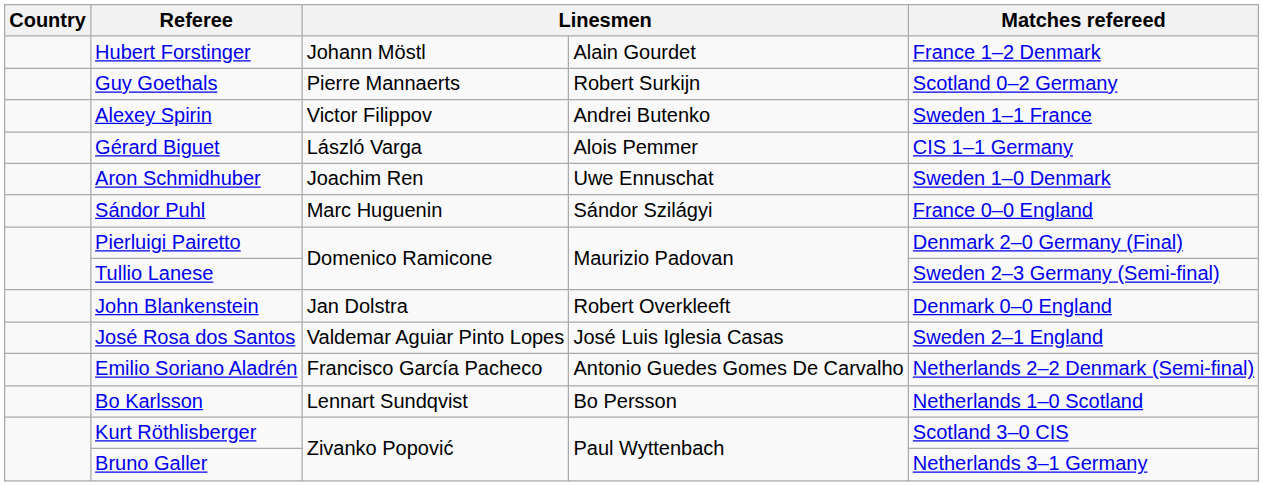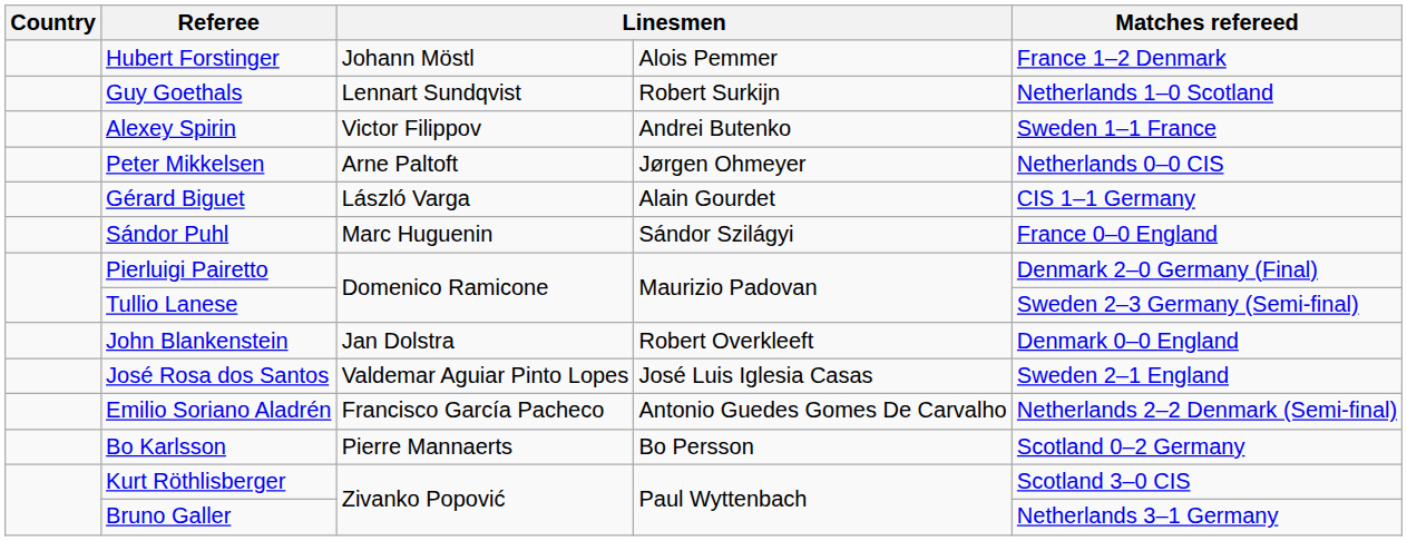 <table class="wikitable">
 <tr>
 <th>Country</th>
 <th>Referee</th>
 <th colspan="2">Linesmen</th>
 <th>Matches refereed</th>
 </tr>
 <tr>
 <td></td>
 <td><a href='#'>Hubert Forstinger</a></td>
 <td>Johann Möstl</td>
-<td>Alain Gourdet</td>
+<td>Alois Pemmer</td>
 <td><a href='#'>France 1–2 Denmark</a></td>
 </tr>
 <tr>
 <td></td>
 <td><a href='#'>Guy Goethals</a></td>
-<td>Pierre Mannaerts</td>
+<td>Lennart Sundqvist</td>
 <td>Robert Surkijn</td>
-<td><a href='#'>Scotland 0–2 Germany</a></td>
+<td><a href='#'>Netherlands 1–0 Scotland</a></td>
 </tr>
 <tr>
 <td></td>
 <td><a href='#'>Alexey Spirin</a></td>
 <td>Victor Filippov</td>
 <td>Andrei Butenko</td>
 <td><a href='#'>Sweden 1–1 France</a></td>
 </tr>
 <tr>
 <td></td>
-<td><a href='#'>Gérard Biguet</a></td>
-<td>László Varga</td>
-<td>Alois Pemmer</td>
-<td><a href='#'>CIS 1–1 Germany</a></td>
+<td><a href='#'>Peter Mikkelsen</a></td>
+<td>Arne Paltoft</td>
+<td>Jørgen Ohmeyer</td>
+<td><a href='#'>Netherlands 0–0 CIS</a></td>
 </tr>
 <tr>
 <td></td>
-<td><a href='#'>Aron Schmidhuber</a></td>
-<td>Joachim Ren</td>
-<td>Uwe Ennuschat</td>
-<td><a href='#'>Sweden 1–0 Denmark</a></td>
+<td><a href='#'>Gérard Biguet</a></td>
+<td>László Varga</td>
+<td>Alain Gourdet</td>
+<td><a href='#'>CIS 1–1 Germany</a></td>
 </tr>
 <tr>
 <td></td>
 <td><a href='#'>Sándor Puhl</a></td>
 <td>Marc Huguenin</td>
 <td>Sándor Szilágyi</td>
 <td><a href='#'>France 0–0 England</a></td>
 </tr>
 <tr>
 <td rowspan="2"></td>
 <td><a href='#'>Pierluigi Pairetto</a></td>
 <td rowspan="2">Domenico Ramicone</td>
 <td rowspan="2">Maurizio Padovan</td>
 <td><a href='#'>Denmark 2–0 Germany (Final)</a></td>
 </tr>
 <tr>
 <td><a href='#'>Tullio Lanese</a></td>
 <td><a href='#'>Sweden 2–3 Germany (Semi-final)</a></td>
 </tr>
 <tr>
 <td></td>
 <td><a href='#'>John Blankenstein</a></td>
 <td>Jan Dolstra</td>
 <td>Robert Overkleeft</td>
 <td><a href='#'>Denmark 0–0 England</a></td>
 </tr>
 <tr>
 <td></td>
 <td><a href='#'>José Rosa dos Santos</a></td>
 <td>Valdemar Aguiar Pinto Lopes</td>
 <td>José Luis Iglesia Casas</td>
 <td><a href='#'>Sweden 2–1 England</a></td>
 </tr>
 <tr>
 <td></td>
 <td><a href='#'>Emilio Soriano Aladrén</a></td>
 <td>Francisco García Pacheco</td>
 <td>Antonio Guedes Gomes De Carvalho</td>
 <td><a href='#'>Netherlands 2–2 Denmark (Semi-final)</a></td>
 </tr>
 <tr>
 <td></td>
 <td><a href='#'>Bo Karlsson</a></td>
-<td>Lennart Sundqvist</td>
+<td>Pierre Mannaerts</td>
 <td>Bo Persson</td>
-<td><a href='#'>Netherlands 1–0 Scotland</a></td>
+<td><a href='#'>Scotland 0–2 Germany</a></td>
 </tr>
 <tr>
 <td rowspan="2"></td>
 <td><a href='#'>Kurt Röthlisberger</a></td>
 <td rowspan="2">Zivanko Popović</td>
 <td rowspan="2">Paul Wyttenbach</td>
 <td><a href='#'>Scotland 3–0 CIS</a></td>
 </tr>
 <tr>
 <td><a href='#'>Bruno Galler</a></td>
 <td><a href='#'>Netherlands 3–1 Germany</a></td>
 </tr>
 </table>
